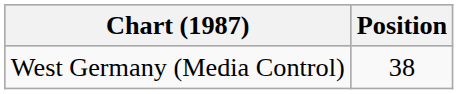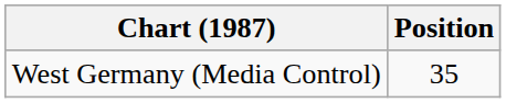 <table class="wikitable">
 <tr>
 <th>Chart (1987)</th>
 <th>Position</th>
 </tr>
 <tr>
 <td>West Germany (Media Control)</td>
-<td align="center">38</td>
+<td align="center">35</td>
 </tr>
 </table>
